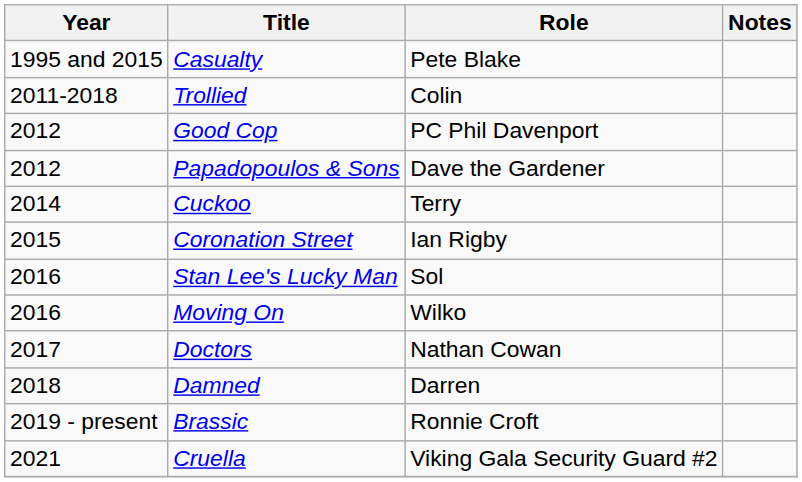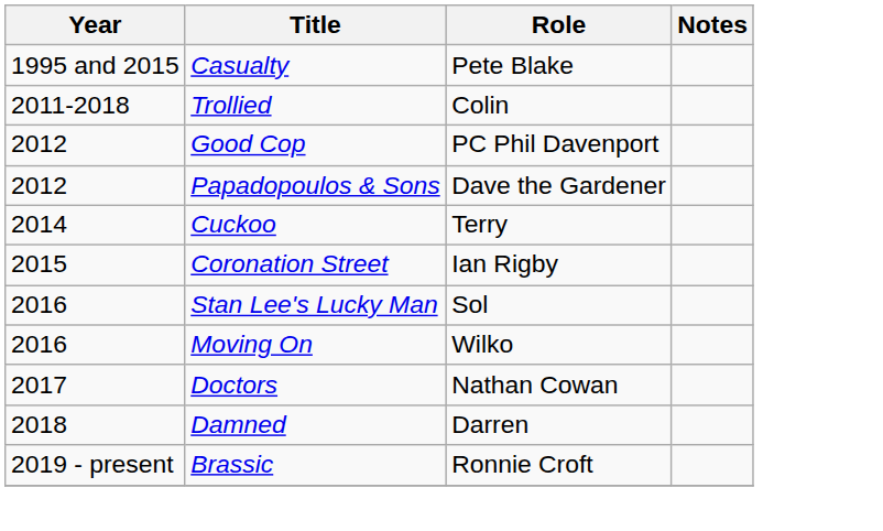 <table class="wikitable">
 <tr>
 <th>Year</th>
 <th>Title</th>
 <th>Role</th>
 <th>Notes</th>
 </tr>
 <tr>
 <td>1995 and 2015</td>
 <td><em><a href='#'>Casualty</a></em></td>
 <td>Pete Blake</td>
 <td></td>
 </tr>
 <tr>
 <td>2011-2018</td>
 <td><em><a href='#'>Trollied</a></em></td>
 <td>Colin</td>
 <td></td>
 </tr>
 <tr>
 <td>2012</td>
 <td><em><a href='#'>Good Cop</a></em></td>
 <td Jason Lester>PC Phil Davenport</td>
 <td></td>
 </tr>
 <tr>
 <td>2012</td>
 <td><em><a href='#'>Papadopoulos & Sons</a></em></td>
 <td>Dave the Gardener</td>
 <td></td>
 </tr>
 <tr>
 <td>2014</td>
 <td><em><a href='#'>Cuckoo</a></em></td>
 <td>Terry</td>
 <td></td>
 </tr>
 <tr>
 <td>2015</td>
 <td><em><a href='#'>Coronation Street</a></em></td>
 <td>Ian Rigby</td>
 <td></td>
 </tr>
 <tr>
 <td>2016</td>
 <td><em><a href='#'>Stan Lee's Lucky Man</a></em></td>
 <td>Sol</td>
 <td></td>
 </tr>
 <tr>
 <td>2016</td>
 <td><em><a href='#'>Moving On</a></em></td>
 <td>Wilko</td>
 <td></td>
 </tr>
 <tr>
 <td>2017</td>
 <td><em><a href='#'>Doctors</a></em></td>
 <td Jason Lester>Nathan Cowan</td>
 <td></td>
 </tr>
 <tr>
 <td>2018</td>
 <td><em><a href='#'>Damned</a></em></td>
 <td>Darren</td>
 <td></td>
 </tr>
 <tr>
 <td>2019 - present</td>
 <td><em><a href='#'>Brassic</a></em></td>
 <td>Ronnie Croft</td>
 <td></td>
 </tr>
 <tr>
-<td>2021</td>
-<td><em><a href='#'>Cruella</a></em></td>
-<td>Viking Gala Security Guard #2</td>
-<td></td>
-</tr>
-<tr>
 </tr>
 </table>
